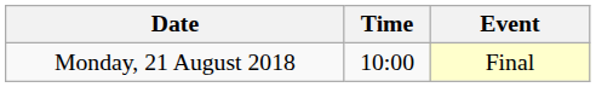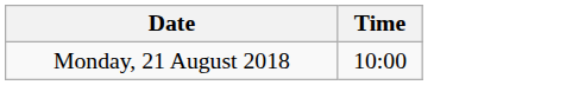 <table class = "wikitable" style="text-align:center;">
 <tr>
 <th width=220>Date</th>
 <th width=50>Time</th>
-<th width=100>Event</th>
 </tr>
 <tr>
 <td>Monday, 21 August 2018</td>
 <td>10:00</td>
-<td bgcolor=ffffcc>Final</td>
 </tr>
 </table>
